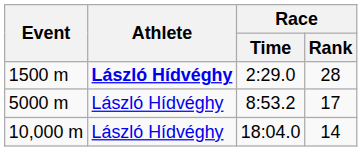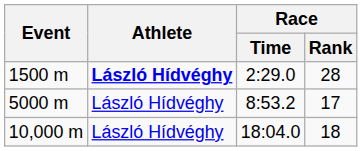 <table class="wikitable" border="1" style="font-size:90%">
 <tr>
 <th rowspan=2>Event</th>
 <th rowspan=2>Athlete</th>
 <th colspan=2>Race</th>
 </tr>
 <tr>
 <th>Time</th>
 <th>Rank</th>
 </tr>
 <tr>
 <td>1500 m</td>
 <td><strong><a href='#'>László Hídvéghy</a></strong></td>
 <td align=center>2:29.0</td>
 <td align=center>28</td>
 </tr>
 <tr>
 <td>5000 m</td>
 <td><a href='#'>László Hídvéghy</a></td>
 <td align=center>8:53.2</td>
 <td align=center>17</td>
 </tr>
 <tr>
 <td>10,000 m</td>
 <td><a href='#'>László Hídvéghy</a></td>
 <td align=center>18:04.0</td>
-<td align=center>14</td>
+<td align=center>18</td>
 </tr>
 </table>
